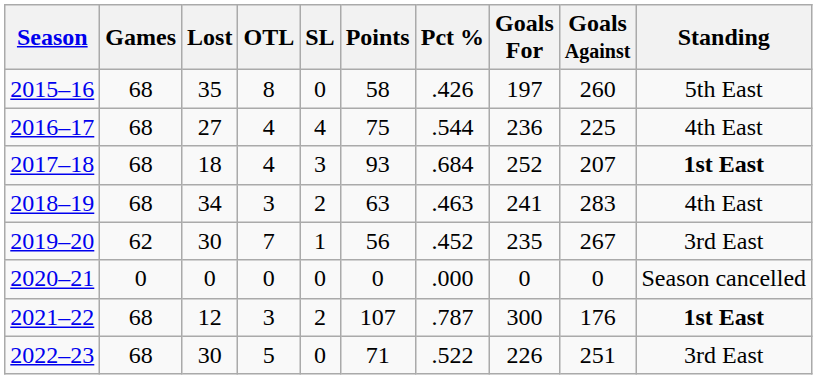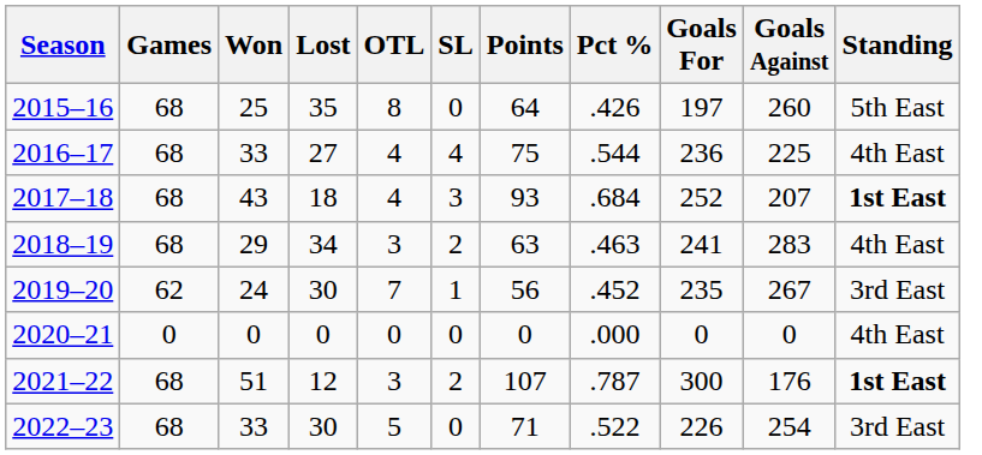 <table class="wikitable" style="text-align:center">
 <tr>
 <th><a href='#'>Season</a></th>
 <th>Games</th>
+<th>Won</th>
 <th>Lost</th>
 <th>OTL</th>
 <th>SL</th>
 <th>Points</th>
 <th>Pct %</th>
 <th>Goals<br>For</th>
 <th>Goals<br><small>Against</small></th>
 <th>Standing</th>
 </tr>
 <tr>
 <td><a href='#'>2015–16</a></td>
 <td>68</td>
+<td>25</td>
 <td>35</td>
 <td>8</td>
 <td>0</td>
-<td>58</td>
+<td>64</td>
 <td>.426</td>
 <td>197</td>
 <td>260</td>
 <td>5th East</td>
 </tr>
 <tr>
 <td><a href='#'>2016–17</a></td>
 <td>68</td>
+<td>33</td>
 <td>27</td>
 <td>4</td>
 <td>4</td>
 <td>75</td>
 <td>.544</td>
 <td>236</td>
 <td>225</td>
 <td>4th East</td>
 </tr>
 <tr>
 <td><a href='#'>2017–18</a></td>
 <td>68</td>
+<td>43</td>
 <td>18</td>
 <td>4</td>
 <td>3</td>
 <td>93</td>
 <td>.684</td>
 <td>252</td>
 <td>207</td>
 <td><strong>1st East</strong></td>
 </tr>
 <tr>
 <td><a href='#'>2018–19</a></td>
 <td>68</td>
+<td>29</td>
 <td>34</td>
 <td>3</td>
 <td>2</td>
 <td>63</td>
 <td>.463</td>
 <td>241</td>
 <td>283</td>
 <td>4th East</td>
 </tr>
 <tr>
 <td><a href='#'>2019–20</a></td>
 <td>62</td>
+<td>24</td>
 <td>30</td>
 <td>7</td>
 <td>1</td>
 <td>56</td>
 <td>.452</td>
 <td>235</td>
 <td>267</td>
 <td>3rd East</td>
 </tr>
 <tr>
 <td><a href='#'>2020–21</a></td>
 <td>0</td>
 <td>0</td>
 <td>0</td>
 <td>0</td>
 <td>0</td>
+<td>0</td>
 <td>.000</td>
 <td>0</td>
 <td>0</td>
-<td>Season cancelled</td>
+<td>4th East</td>
 </tr>
 <tr>
 <td><a href='#'>2021–22</a></td>
 <td>68</td>
+<td>51</td>
 <td>12</td>
 <td>3</td>
 <td>2</td>
 <td>107</td>
 <td>.787</td>
 <td>300</td>
 <td>176</td>
 <td><strong>1st East</strong></td>
 </tr>
 <tr>
 <td><a href='#'>2022–23</a></td>
 <td>68</td>
+<td>33</td>
 <td>30</td>
 <td>5</td>
 <td>0</td>
 <td>71</td>
 <td>.522</td>
 <td>226</td>
-<td>251</td>
+<td>254</td>
 <td>3rd East</td>
 </tr>
 </table>
